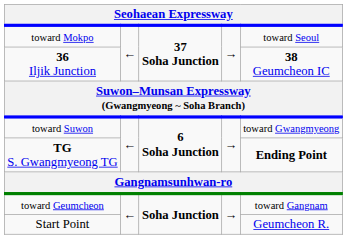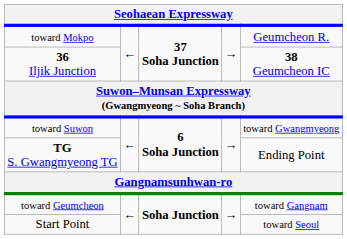 <table class="wikitable" style="text-align: center;">
 <tr style="border-bottom:solid 0.25em blue;">
 <th colspan="5"> <a href='#'>Seohaean Expressway</a></th>
 </tr>
 <tr>
 <td><small>toward <a href='#'>Mokpo</a></small></td>
 <td rowspan="2">←</td>
 <td rowspan="2"><strong>37</strong><br><strong>Soha Junction</strong></td>
 <td rowspan="2">→</td>
-<td><small>toward <a href='#'>Seoul</a></small></td>
+<td><a href='#'>Geumcheon R.</a></td>
 </tr>
 <tr>
 <td><strong>36</strong><br><a href='#'>Iljik Junction</a></td>
 <td><strong>38</strong><br><a href='#'>Geumcheon IC</a></td>
 </tr>
 <tr style="border-bottom:solid 0.25em blue;">
 <th colspan="5"> <a href='#'>Suwon–Munsan Expressway</a><br><small>(Gwangmyeong ~ Soha Branch)</small></th>
 </tr>
 <tr>
 <td><small>toward <a href='#'>Suwon</a></small></td>
 <td rowspan="2">←</td>
 <td rowspan="2"><strong>6</strong><br><strong>Soha Junction</strong></td>
 <td rowspan="2">→</td>
 <td><small>toward <a href='#'>Gwangmyeong</a></small></td>
 </tr>
 <tr>
 <td><strong>TG</strong><br><a href='#'>S. Gwangmyeong TG</a></td>
-<td><strong>Ending Point</strong></td>
+<td>Ending Point</td>
 </tr>
 <tr style="border-bottom:solid 0.25em green;">
 <th colspan="5"><a href='#'>Gangnamsunhwan-ro</a></th>
 </tr>
 <tr>
 <td><small>toward <a href='#'>Geumcheon</a></small></td>
 <td rowspan="2">←</td>
 <td rowspan="2"><strong>Soha Junction</strong></td>
 <td rowspan="2">→</td>
 <td><small>toward <a href='#'>Gangnam</a></small></td>
 </tr>
 <tr>
 <td>Start Point</td>
-<td><a href='#'>Geumcheon R.</a></td>
+<td><small>toward <a href='#'>Seoul</a></small></td>
 </tr>
 </table>
